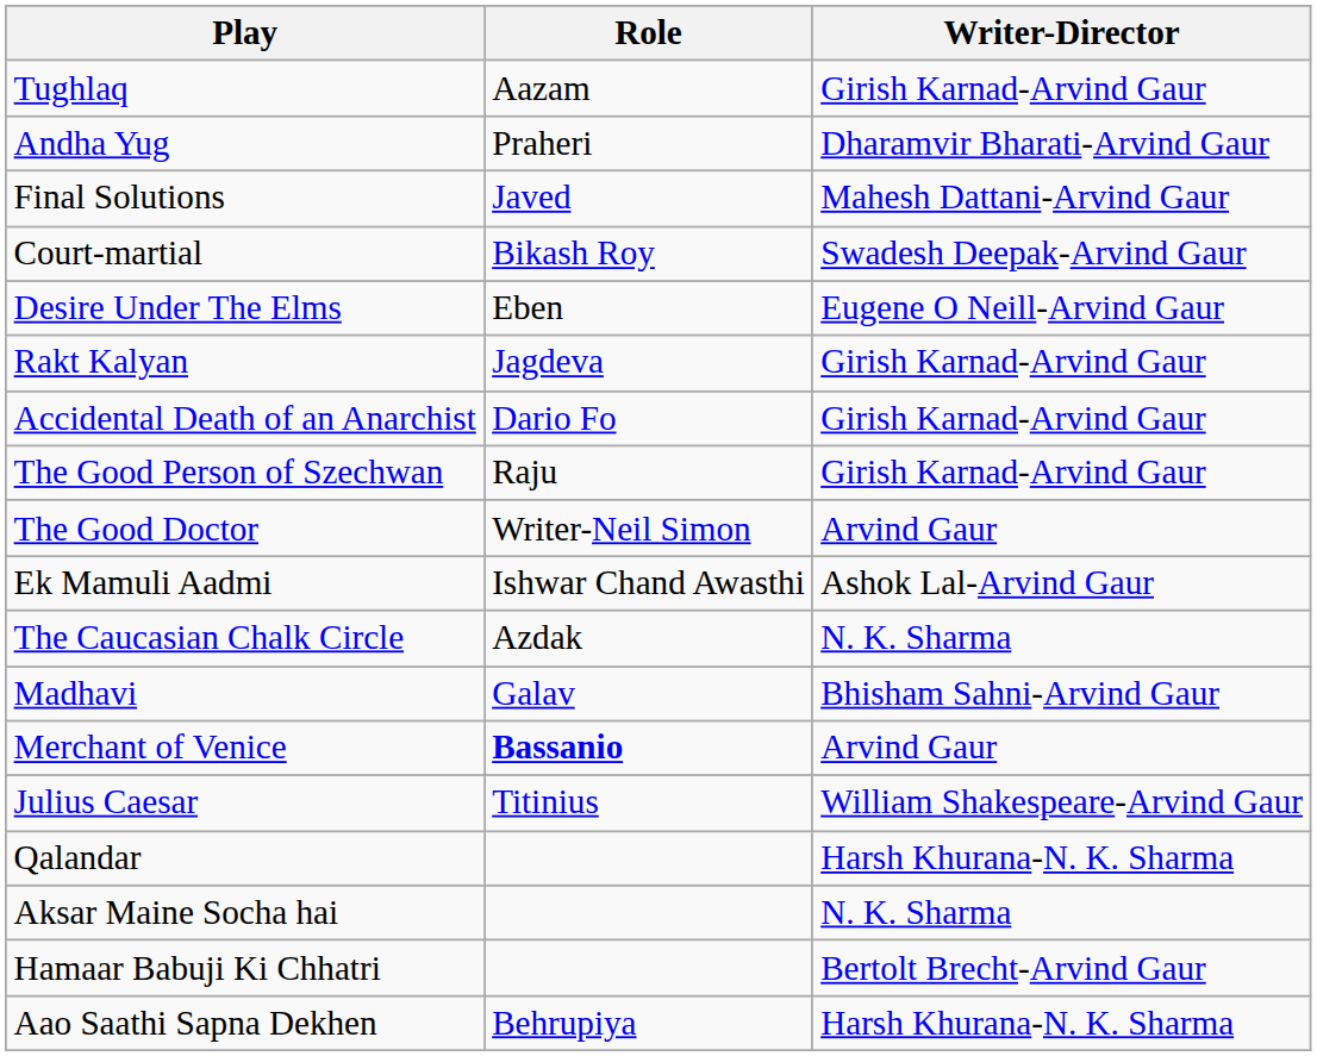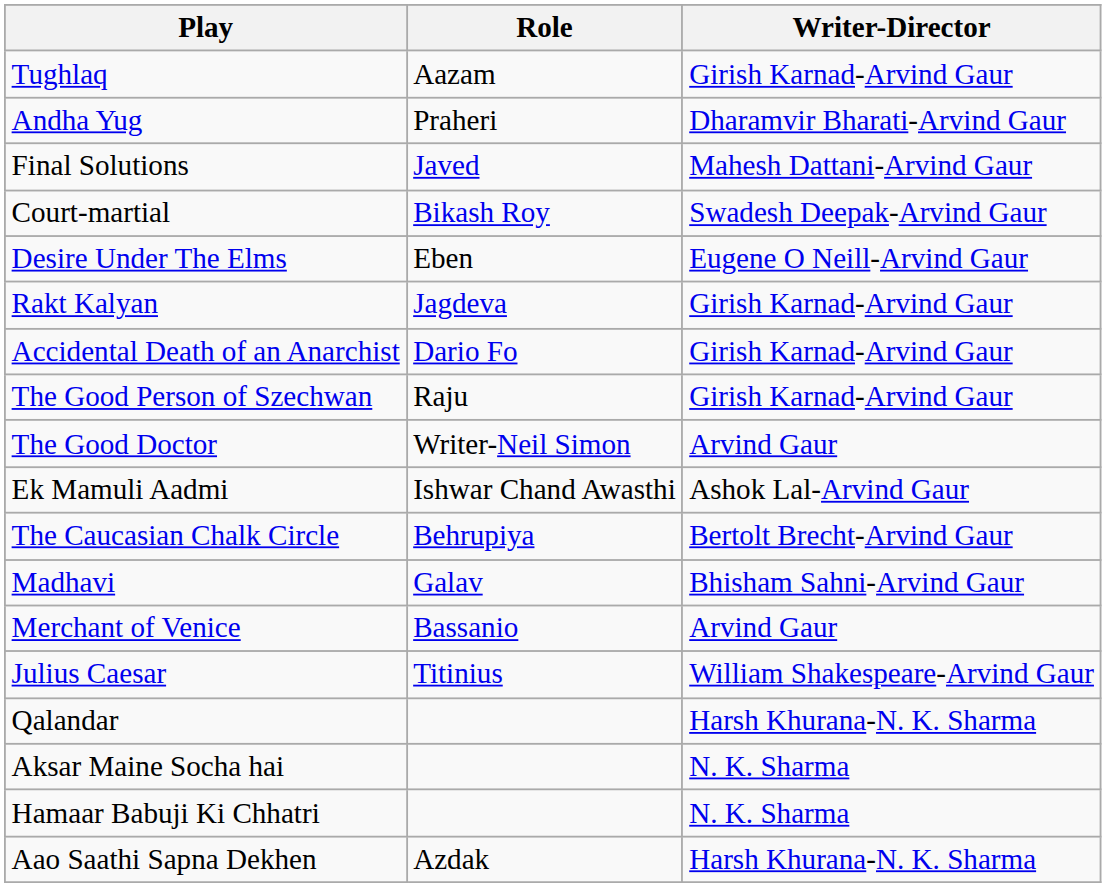 <table class="wikitable">
 <tr>
 <th>Play</th>
 <th>Role</th>
 <th>Writer-Director</th>
 </tr>
 <tr>
 <td><a href='#'>Tughlaq</a></td>
 <td>Aazam</td>
 <td><a href='#'>Girish Karnad</a>-<a href='#'>Arvind Gaur</a></td>
 </tr>
 <tr>
 <td><a href='#'>Andha Yug</a></td>
 <td>Praheri</td>
 <td><a href='#'>Dharamvir Bharati</a>-<a href='#'>Arvind Gaur</a></td>
 </tr>
 <tr>
 <td>Final Solutions</td>
 <td><a href='#'>Javed</a></td>
 <td><a href='#'>Mahesh Dattani</a>-<a href='#'>Arvind Gaur</a></td>
 </tr>
 <tr>
 <td>Court-martial</td>
 <td><a href='#'>Bikash Roy</a></td>
 <td><a href='#'>Swadesh Deepak</a>-<a href='#'>Arvind Gaur</a></td>
 </tr>
 <tr>
 <td><a href='#'>Desire Under The Elms</a></td>
 <td>Eben</td>
 <td><a href='#'>Eugene O Neill</a>-<a href='#'>Arvind Gaur</a></td>
 </tr>
 <tr>
 <td><a href='#'>Rakt Kalyan</a></td>
 <td><a href='#'>Jagdeva</a></td>
 <td><a href='#'>Girish Karnad</a>-<a href='#'>Arvind Gaur</a></td>
 </tr>
 <tr>
 <td><a href='#'>Accidental Death of an Anarchist</a></td>
 <td><a href='#'>Dario Fo</a></td>
 <td><a href='#'>Girish Karnad</a>-<a href='#'>Arvind Gaur</a></td>
 </tr>
 <tr>
 <td><a href='#'>The Good Person of Szechwan</a></td>
 <td>Raju</td>
 <td><a href='#'>Girish Karnad</a>-<a href='#'>Arvind Gaur</a></td>
 </tr>
 <tr>
 <td><a href='#'>The Good Doctor</a></td>
 <td>Writer-<a href='#'>Neil Simon</a></td>
 <td><a href='#'>Arvind Gaur</a></td>
 </tr>
 <tr>
 <td>Ek Mamuli Aadmi</td>
 <td>Ishwar Chand Awasthi</td>
 <td>Ashok Lal-<a href='#'>Arvind Gaur</a></td>
 </tr>
 <tr>
 <td><a href='#'>The Caucasian Chalk Circle</a></td>
-<td>Azdak</td>
-<td><a href='#'>N. K. Sharma</a></td>
+<td><a href='#'>Behrupiya</a></td>
+<td><a href='#'>Bertolt Brecht</a>-<a href='#'>Arvind Gaur</a></td>
 </tr>
 <tr>
 <td><a href='#'>Madhavi</a></td>
 <td><a href='#'>Galav</a></td>
 <td><a href='#'>Bhisham Sahni</a>-<a href='#'>Arvind Gaur</a></td>
 </tr>
 <tr>
 <td><a href='#'>Merchant of Venice</a></td>
-<td><strong><a href='#'>Bassanio</a></strong></td>
+<td><a href='#'>Bassanio</a></td>
 <td><a href='#'>Arvind Gaur</a></td>
 </tr>
 <tr>
 <td><a href='#'>Julius Caesar</a></td>
 <td><a href='#'>Titinius</a></td>
 <td><a href='#'>William Shakespeare</a>-<a href='#'>Arvind Gaur</a></td>
 </tr>
 <tr>
 <td>Qalandar</td>
 <td></td>
 <td><a href='#'>Harsh Khurana</a>-<a href='#'>N. K. Sharma</a></td>
 </tr>
 <tr>
 <td>Aksar Maine Socha hai</td>
 <td></td>
 <td><a href='#'>N. K. Sharma</a></td>
 </tr>
 <tr>
 <td>Hamaar Babuji Ki Chhatri</td>
 <td></td>
-<td><a href='#'>Bertolt Brecht</a>-<a href='#'>Arvind Gaur</a></td>
+<td><a href='#'>N. K. Sharma</a></td>
 </tr>
 <tr>
 <td>Aao Saathi Sapna Dekhen</td>
-<td><a href='#'>Behrupiya</a></td>
+<td>Azdak</td>
 <td><a href='#'>Harsh Khurana</a>-<a href='#'>N. K. Sharma</a></td>
 </tr>
 </table>
